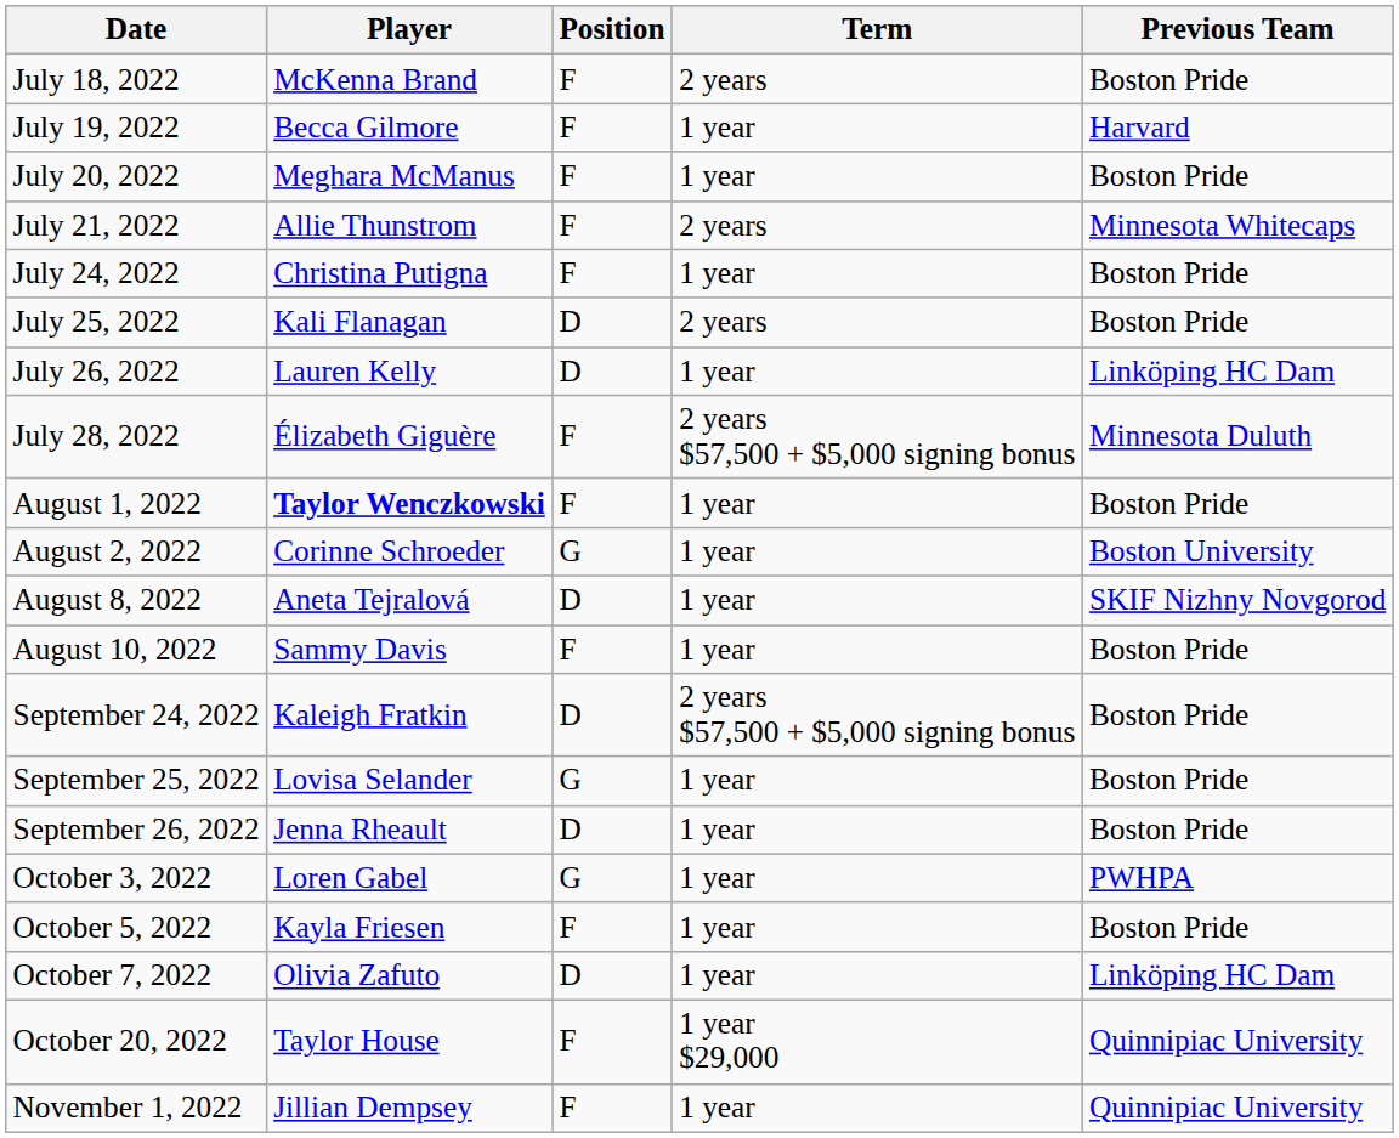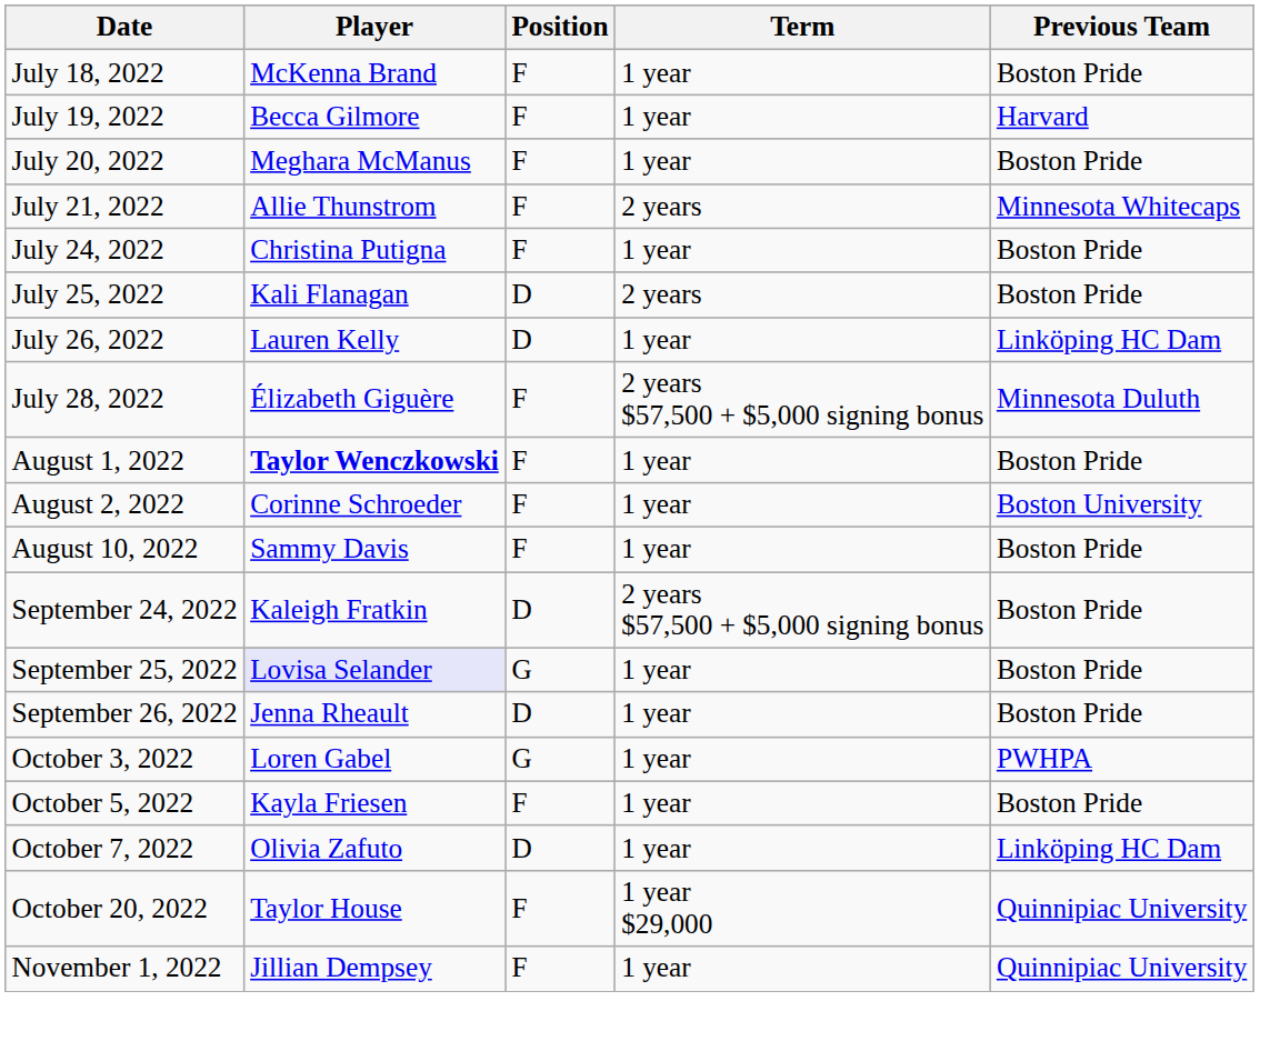 <table class="wikitable">
 <tr style="text-align:center; background:#ddd;">
 <th>Date</th>
 <th>Player</th>
 <th>Position</th>
 <th>Term</th>
 <th>Previous Team</th>
 </tr>
 <tr>
 <td>July 18, 2022</td>
 <td><a href='#'>McKenna Brand</a></td>
 <td>F</td>
-<td>2 years</td>
+<td>1 year</td>
 <td>Boston Pride</td>
 </tr>
 <tr>
 <td>July 19, 2022</td>
 <td><a href='#'>Becca Gilmore</a></td>
 <td>F</td>
 <td>1 year</td>
 <td><a href='#'>Harvard</a></td>
 </tr>
 <tr>
 <td>July 20, 2022</td>
 <td><a href='#'>Meghara McManus</a></td>
 <td>F</td>
 <td>1 year</td>
 <td>Boston Pride</td>
 </tr>
 <tr>
 <td>July 21, 2022</td>
 <td><a href='#'>Allie Thunstrom</a></td>
 <td>F</td>
 <td>2 years</td>
 <td><a href='#'>Minnesota Whitecaps</a></td>
 </tr>
 <tr>
 <td>July 24, 2022</td>
 <td><a href='#'>Christina Putigna</a></td>
 <td>F</td>
 <td>1 year</td>
 <td>Boston Pride</td>
 </tr>
 <tr>
 <td>July 25, 2022</td>
 <td><a href='#'>Kali Flanagan</a></td>
 <td>D</td>
 <td>2 years</td>
 <td>Boston Pride</td>
 </tr>
 <tr>
 <td>July 26, 2022</td>
 <td><a href='#'>Lauren Kelly</a></td>
 <td>D</td>
 <td>1 year</td>
 <td><a href='#'>Linköping HC Dam</a></td>
 </tr>
 <tr>
 <td>July 28, 2022</td>
 <td><a href='#'>Élizabeth Giguère</a></td>
 <td>F</td>
 <td>2 years<br>$57,500  + $5,000 signing bonus</td>
 <td><a href='#'>Minnesota Duluth</a></td>
 </tr>
 <tr>
 <td>August 1, 2022</td>
 <td><strong><a href='#'>Taylor Wenczkowski</a></strong></td>
 <td>F</td>
 <td>1 year</td>
 <td>Boston Pride</td>
 </tr>
 <tr>
 <td>August 2, 2022</td>
 <td><a href='#'>Corinne Schroeder</a></td>
-<td>G</td>
+<td>F</td>
 <td>1 year</td>
 <td><a href='#'>Boston University</a></td>
-</tr>
-<tr>
-<td>August 8, 2022</td>
-<td><a href='#'>Aneta Tejralová</a></td>
-<td>D</td>
-<td>1 year</td>
-<td><a href='#'>SKIF Nizhny Novgorod</a></td>
 </tr>
 <tr>
 <td>August 10, 2022</td>
 <td><a href='#'>Sammy Davis</a></td>
 <td>F</td>
 <td>1 year</td>
 <td>Boston Pride</td>
 </tr>
 <tr>
 <td>September 24, 2022</td>
 <td><a href='#'>Kaleigh Fratkin</a></td>
 <td>D</td>
 <td>2 years<br>$57,500  + $5,000 signing bonus</td>
 <td>Boston Pride</td>
 </tr>
 <tr>
 <td>September 25, 2022</td>
-<td><a href='#'>Lovisa Selander</a></td>
+<td style="background: lavender;"><a href='#'>Lovisa Selander</a></td>
 <td>G</td>
 <td>1 year</td>
 <td>Boston Pride</td>
 </tr>
 <tr>
 <td>September 26, 2022</td>
 <td><a href='#'>Jenna Rheault</a></td>
 <td>D</td>
 <td>1 year</td>
 <td>Boston Pride</td>
 </tr>
 <tr>
 <td>October 3, 2022</td>
 <td><a href='#'>Loren Gabel</a></td>
 <td>G</td>
 <td>1 year</td>
 <td><a href='#'>PWHPA</a></td>
 </tr>
 <tr>
 <td>October 5, 2022</td>
 <td><a href='#'>Kayla Friesen</a></td>
 <td>F</td>
 <td>1 year</td>
 <td>Boston Pride</td>
 </tr>
 <tr>
 <td>October 7, 2022</td>
 <td><a href='#'>Olivia Zafuto</a></td>
 <td>D</td>
 <td>1 year</td>
 <td><a href='#'>Linköping HC Dam</a></td>
 </tr>
 <tr>
 <td>October 20, 2022</td>
 <td><a href='#'>Taylor House</a></td>
 <td>F</td>
 <td>1 year<br>$29,000</td>
 <td><a href='#'>Quinnipiac University</a></td>
 </tr>
 <tr>
 <td>November 1, 2022</td>
 <td><a href='#'>Jillian Dempsey</a></td>
 <td>F</td>
 <td>1 year</td>
 <td><a href='#'>Quinnipiac University</a></td>
 </tr>
 </table>
